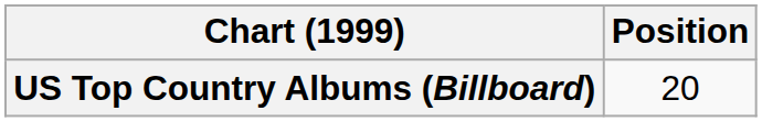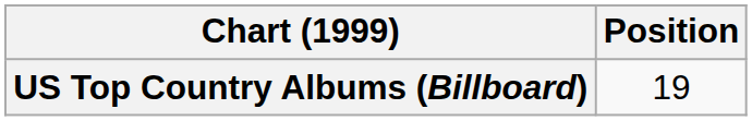 <table class="wikitable plainrowheaders" style="text-align:center">
 <tr>
 <th scope="col">Chart (1999)</th>
 <th scope="col">Position</th>
 </tr>
 <tr>
 <th scope="row">US Top Country Albums (<em>Billboard</em>)</th>
-<td>20</td>
+<td>19</td>
 </tr>
 </table>
